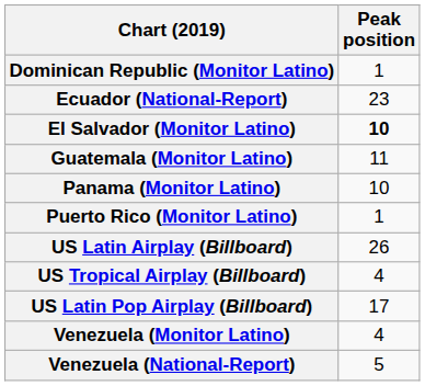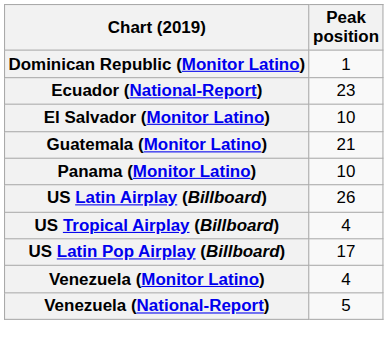 <table class="wikitable sortable plainrowheaders">
 <tr>
 <th>Chart (2019)</th>
 <th>Peak<br>position</th>
 </tr>
 <tr>
 <th scope="row">Dominican Republic (<a href='#'>Monitor Latino</a>)</th>
 <td align="center">1</td>
 </tr>
 <tr>
 <th scope="row">Ecuador (<a href='#'>National-Report</a>)</th>
 <td align="center">23</td>
 </tr>
 <tr>
 <th scope="row">El Salvador (<a href='#'>Monitor Latino</a>)</th>
-<td align="center"><strong>10</strong></td>
+<td align="center">10</td>
 </tr>
 <tr>
 <th scope="row">Guatemala (<a href='#'>Monitor Latino</a>)</th>
-<td align="center">11</td>
+<td align="center">21</td>
 </tr>
 <tr>
 <th scope="row">Panama (<a href='#'>Monitor Latino</a>)</th>
 <td align="center">10</td>
-</tr>
-<tr>
-<th scope="row">Puerto Rico (<a href='#'>Monitor Latino</a>)</th>
-<td align="center">1</td>
 </tr>
 <tr>
 <th scope="row">US <a href='#'>Latin Airplay</a> (<em>Billboard</em>)</th>
 <td align="center">26</td>
 </tr>
 <tr>
 <th scope="row">US <a href='#'>Tropical Airplay</a> (<em>Billboard</em>)</th>
 <td align="center">4</td>
 </tr>
 <tr>
 <th scope="row">US <a href='#'>Latin Pop Airplay</a> (<em>Billboard</em>)</th>
 <td align="center">17</td>
 </tr>
 <tr>
 <th scope="row">Venezuela (<a href='#'>Monitor Latino</a>)</th>
 <td align="center">4</td>
 </tr>
 <tr>
 <th scope="row">Venezuela (<a href='#'>National-Report</a>)</th>
 <td align="center">5</td>
 </tr>
 </table>
